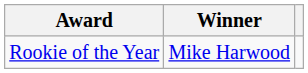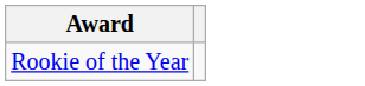 <table class="wikitable">
 <tr>
 <th>Award</th>
-<th>Winner</th>
 <th></th>
 </tr>
 <tr>
 <td><a href='#'>Rookie of the Year</a></td>
-<td> <a href='#'>Mike Harwood</a></td>
 <td></td>
 </tr>
 </table>
